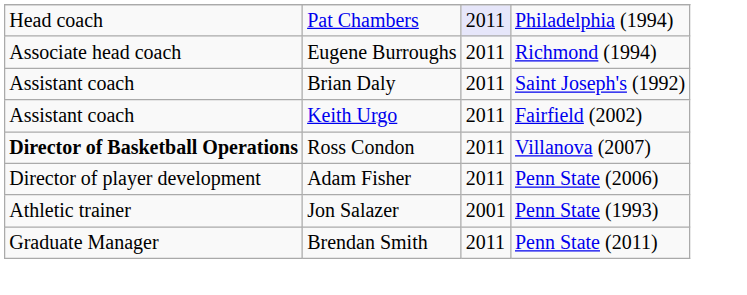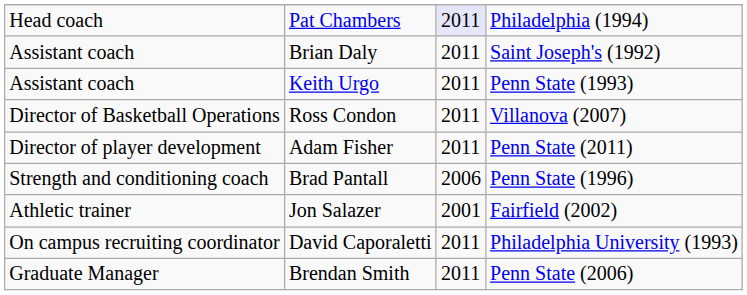 <table class="wikitable" style">
 <tr>
 </tr>
 <tr>
 <td>Head coach</td>
 <td><a href='#'>Pat Chambers</a></td>
 <td style="background: lavender;">2011</td>
 <td><a href='#'>Philadelphia</a> (1994)</td>
-</tr>
-<tr>
-<td>Associate head coach</td>
-<td>Eugene Burroughs</td>
-<td>2011</td>
-<td><a href='#'>Richmond</a> (1994)</td>
 </tr>
 <tr>
 <td>Assistant coach</td>
 <td>Brian Daly</td>
 <td>2011</td>
 <td><a href='#'>Saint Joseph's</a> (1992)</td>
 </tr>
 <tr>
 <td>Assistant coach</td>
 <td><a href='#'>Keith Urgo</a></td>
 <td>2011</td>
-<td><a href='#'>Fairfield</a> (2002)</td>
+<td><a href='#'>Penn State</a> (1993)</td>
 </tr>
 <tr>
-<td><strong>Director of Basketball Operations</strong></td>
+<td>Director of Basketball Operations</td>
 <td>Ross Condon</td>
 <td>2011</td>
 <td><a href='#'>Villanova</a> (2007)</td>
 </tr>
 <tr>
 <td>Director of player development</td>
 <td>Adam Fisher</td>
 <td>2011</td>
-<td><a href='#'>Penn State</a> (2006)</td>
+<td><a href='#'>Penn State</a> (2011)</td>
+</tr>
+<tr>
+<td>Strength and conditioning coach</td>
+<td>Brad Pantall</td>
+<td>2006</td>
+<td><a href='#'>Penn State</a> (1996)</td>
 </tr>
 <tr>
 <td>Athletic trainer</td>
 <td>Jon Salazer</td>
 <td>2001</td>
-<td><a href='#'>Penn State</a> (1993)</td>
+<td><a href='#'>Fairfield</a> (2002)</td>
+</tr>
+<tr>
+<td>On campus recruiting coordinator</td>
+<td>David Caporaletti</td>
+<td>2011</td>
+<td><a href='#'>Philadelphia University</a> (1993)</td>
 </tr>
 <tr>
 <td>Graduate Manager</td>
 <td>Brendan Smith</td>
 <td>2011</td>
-<td><a href='#'>Penn State</a> (2011)</td>
+<td><a href='#'>Penn State</a> (2006)</td>
 </tr>
 </table>
